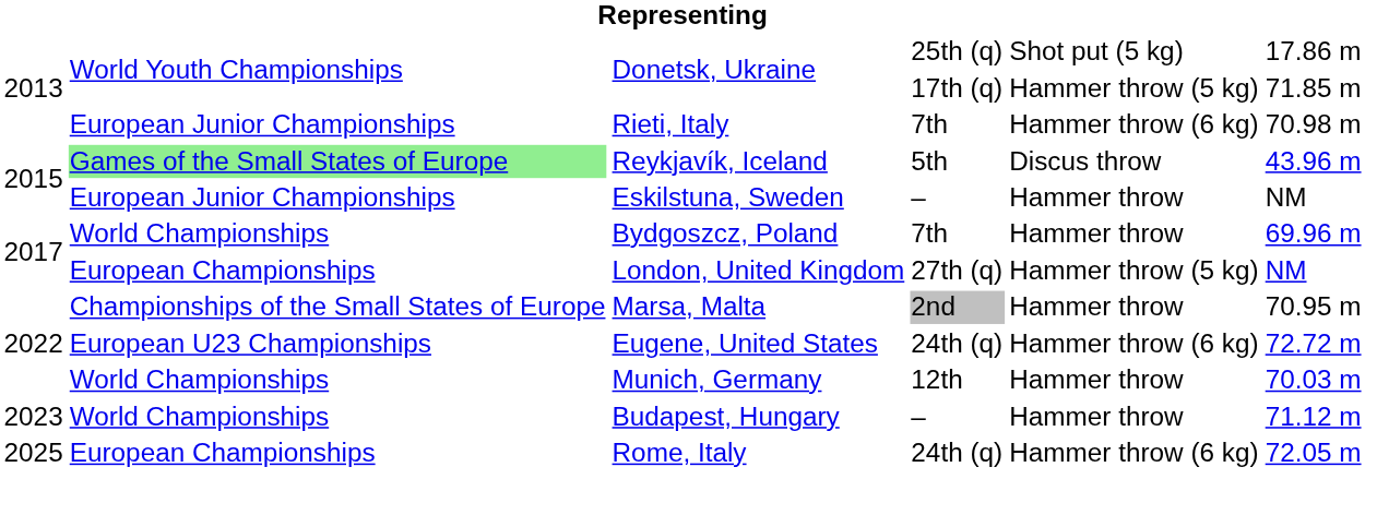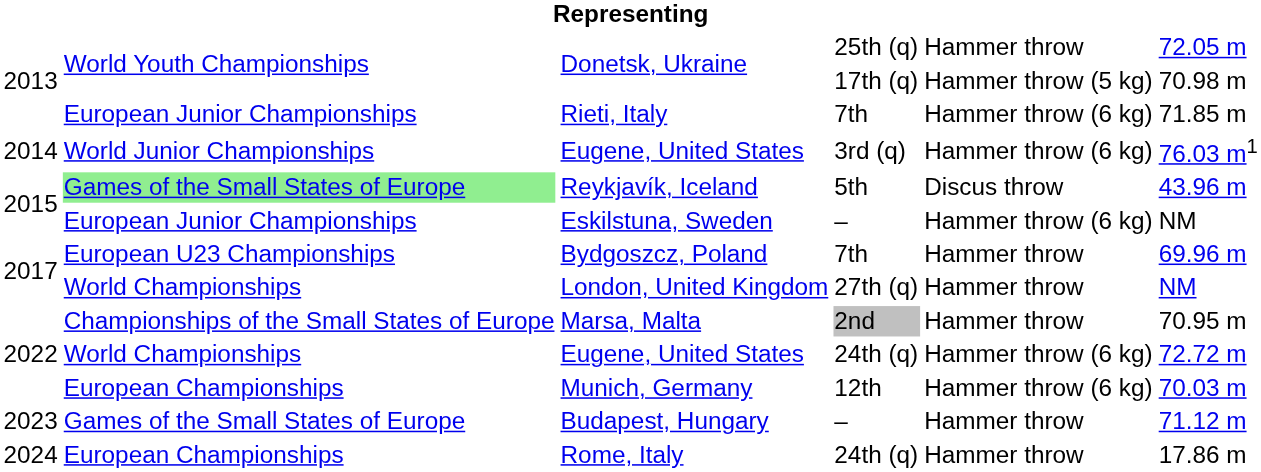 <table>
 <tr>
 <th colspan="6">Representing </th>
 </tr>
 <tr>
 <td rowspan=3>2013</td>
 <td rowspan=2><a href='#'>World Youth Championships</a></td>
 <td rowspan=2><a href='#'>Donetsk, Ukraine</a></td>
 <td>25th (q)</td>
-<td>Shot put (5 kg)</td>
-<td>17.86 m</td>
+<td>Hammer throw</td>
+<td><a href='#'>72.05 m</a></td>
 </tr>
 <tr>
 <td>17th (q)</td>
 <td>Hammer throw (5 kg)</td>
-<td>71.85 m</td>
+<td>70.98 m</td>
 </tr>
 <tr>
 <td><a href='#'>European Junior Championships</a></td>
 <td><a href='#'>Rieti, Italy</a></td>
 <td>7th</td>
 <td>Hammer throw (6 kg)</td>
-<td>70.98 m</td>
+<td>71.85 m</td>
+</tr>
+<tr>
+<td>2014</td>
+<td><a href='#'>World Junior Championships</a></td>
+<td><a href='#'>Eugene, United States</a></td>
+<td>3rd (q)</td>
+<td>Hammer throw (6 kg)</td>
+<td><a href='#'>76.03 m</a><sup>1</sup></td>
 </tr>
 <tr>
 <td rowspan=2>2015</td>
 <td style="background: lightgreen;"><a href='#'>Games of the Small States of Europe</a></td>
 <td><a href='#'>Reykjavík, Iceland</a></td>
 <td>5th</td>
 <td>Discus throw</td>
 <td><a href='#'>43.96 m</a></td>
 </tr>
 <tr>
 <td><a href='#'>European Junior Championships</a></td>
 <td><a href='#'>Eskilstuna, Sweden</a></td>
 <td>–</td>
-<td>Hammer throw</td>
+<td>Hammer throw (6 kg)</td>
 <td>NM</td>
 </tr>
 <tr>
 <td rowspan=2>2017</td>
-<td><a href='#'>World Championships</a></td>
+<td><a href='#'>European U23 Championships</a></td>
 <td><a href='#'>Bydgoszcz, Poland</a></td>
 <td>7th</td>
 <td>Hammer throw</td>
 <td><a href='#'>69.96 m</a></td>
 </tr>
 <tr>
-<td><a href='#'>European Championships</a></td>
+<td><a href='#'>World Championships</a></td>
 <td><a href='#'>London, United Kingdom</a></td>
 <td>27th (q)</td>
-<td>Hammer throw (5 kg)</td>
+<td>Hammer throw</td>
 <td><a href='#'>NM</a></td>
 </tr>
 <tr>
 <td rowspan=3>2022</td>
 <td><a href='#'>Championships of the Small States of Europe</a></td>
 <td><a href='#'>Marsa, Malta</a></td>
 <td bgcolor=silver>2nd</td>
 <td>Hammer throw</td>
 <td>70.95 m</td>
 </tr>
 <tr>
-<td><a href='#'>European U23 Championships</a></td>
+<td><a href='#'>World Championships</a></td>
 <td><a href='#'>Eugene, United States</a></td>
 <td>24th (q)</td>
 <td>Hammer throw (6 kg)</td>
 <td><a href='#'>72.72 m</a></td>
 </tr>
 <tr>
-<td><a href='#'>World Championships</a></td>
+<td><a href='#'>European Championships</a></td>
 <td><a href='#'>Munich, Germany</a></td>
 <td>12th</td>
-<td>Hammer throw</td>
+<td>Hammer throw (6 kg)</td>
 <td><a href='#'>70.03 m</a></td>
 </tr>
 <tr>
 <td>2023</td>
-<td><a href='#'>World Championships</a></td>
+<td><a href='#'>Games of the Small States of Europe</a></td>
 <td><a href='#'>Budapest, Hungary</a></td>
 <td>–</td>
 <td>Hammer throw</td>
 <td><a href='#'>71.12 m</a></td>
 </tr>
 <tr>
-<td>2025</td>
+<td>2024</td>
 <td><a href='#'>European Championships</a></td>
 <td><a href='#'>Rome, Italy</a></td>
 <td>24th (q)</td>
-<td>Hammer throw (6 kg)</td>
-<td><a href='#'>72.05 m</a></td>
+<td>Hammer throw</td>
+<td>17.86 m</td>
 </tr>
 </table>
